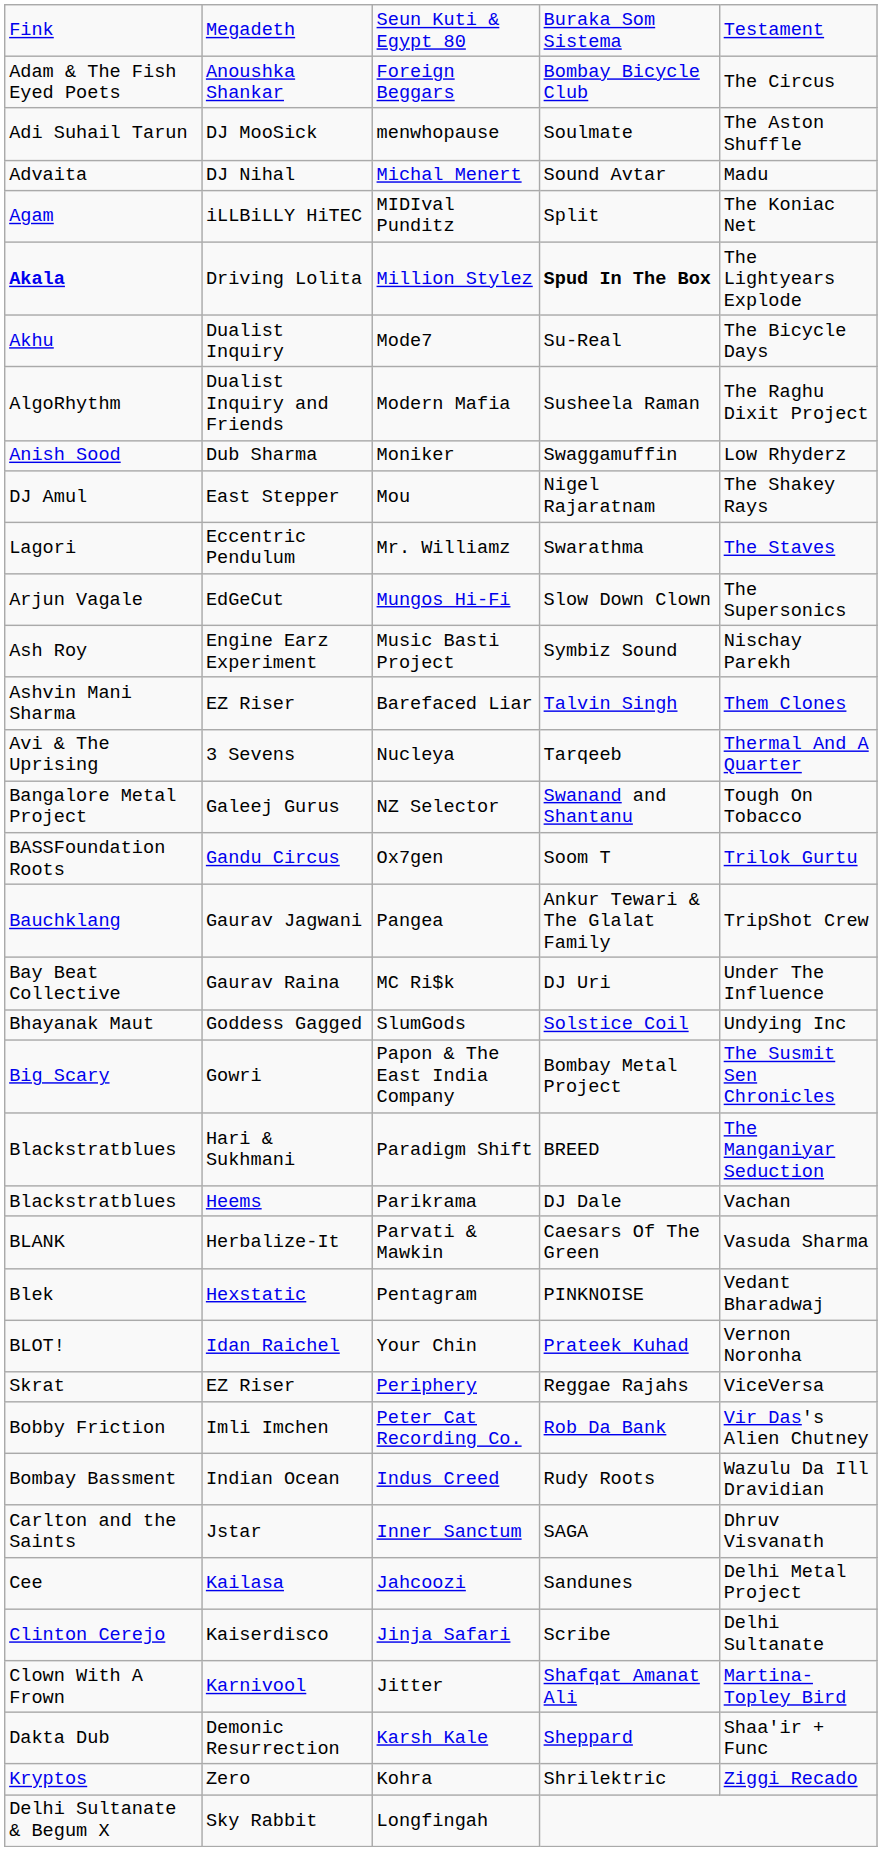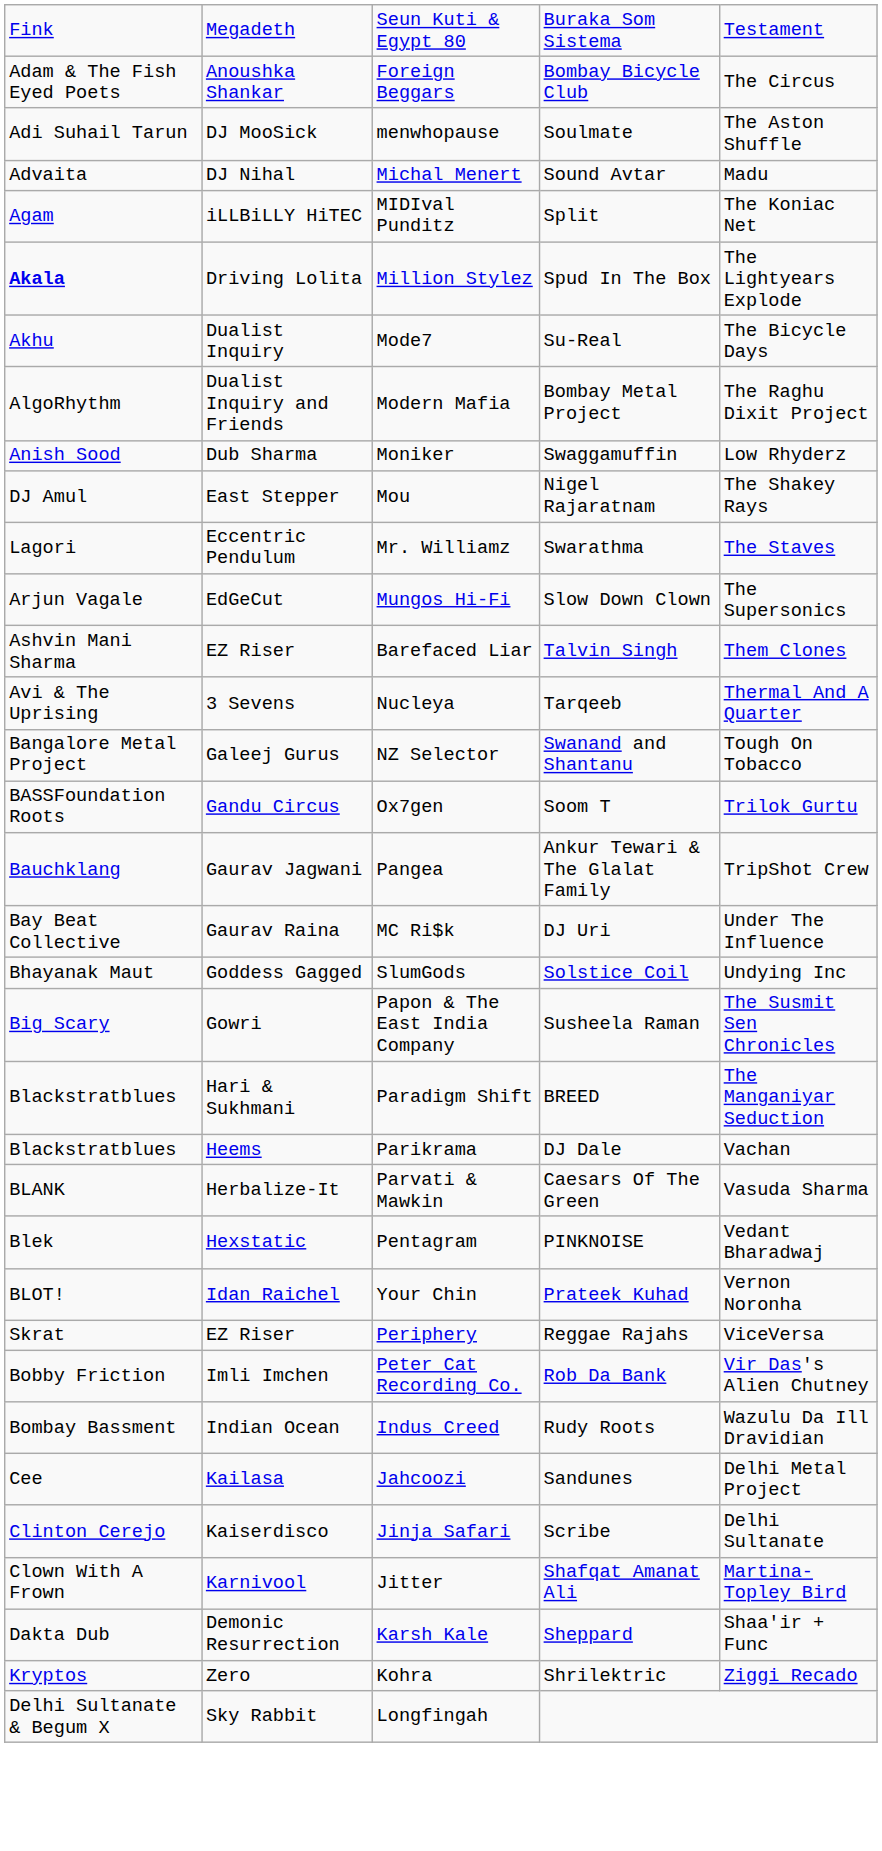 <table class="wikitable mw-collapsible mw-collapsed">
 <tr>
 <td><a href='#'>Fink</a></td>
 <td><a href='#'>Megadeth</a></td>
 <td><a href='#'>Seun Kuti & Egypt 80</a></td>
 <td><a href='#'>Buraka Som Sistema</a></td>
 <td><a href='#'>Testament</a></td>
 </tr>
 <tr>
 <td>Adam & The Fish Eyed Poets</td>
 <td><a href='#'>Anoushka Shankar</a></td>
 <td><a href='#'>Foreign Beggars</a></td>
 <td><a href='#'>Bombay Bicycle Club</a></td>
 <td>The Circus</td>
 </tr>
 <tr>
 <td>Adi Suhail Tarun</td>
 <td>DJ MooSick</td>
 <td>menwhopause</td>
 <td>Soulmate</td>
 <td>The Aston Shuffle</td>
 </tr>
 <tr>
 <td>Advaita</td>
 <td>DJ Nihal</td>
 <td><a href='#'>Michal Menert</a></td>
 <td>Sound Avtar</td>
 <td>Madu</td>
 </tr>
 <tr>
 <td><a href='#'>Agam</a></td>
 <td>iLLBiLLY HiTEC</td>
 <td>MIDIval Punditz</td>
 <td>Split</td>
 <td>The Koniac Net</td>
 </tr>
 <tr>
 <td><strong><a href='#'>Akala</a></strong></td>
 <td>Driving Lolita</td>
 <td><a href='#'>Million Stylez</a></td>
-<td><strong>Spud In The Box</strong></td>
+<td>Spud In The Box</td>
 <td>The Lightyears Explode</td>
 </tr>
 <tr>
 <td><a href='#'>Akhu</a></td>
 <td>Dualist Inquiry</td>
 <td>Mode7</td>
 <td>Su-Real</td>
 <td>The Bicycle Days</td>
 </tr>
 <tr>
 <td>AlgoRhythm</td>
 <td>Dualist Inquiry and Friends</td>
 <td>Modern Mafia</td>
-<td>Susheela Raman</td>
+<td>Bombay Metal Project</td>
 <td>The Raghu Dixit Project</td>
 </tr>
 <tr>
 <td><a href='#'>Anish Sood</a></td>
 <td>Dub Sharma</td>
 <td>Moniker</td>
 <td>Swaggamuffin</td>
 <td>Low Rhyderz</td>
 </tr>
 <tr>
 <td>DJ Amul</td>
 <td>East Stepper</td>
 <td>Mou</td>
 <td>Nigel Rajaratnam</td>
 <td>The Shakey Rays</td>
 </tr>
 <tr>
 <td>Lagori</td>
 <td>Eccentric Pendulum</td>
 <td>Mr. Williamz</td>
 <td>Swarathma</td>
 <td><a href='#'>The Staves</a></td>
 </tr>
 <tr>
 <td>Arjun Vagale</td>
 <td>EdGeCut</td>
 <td><a href='#'>Mungos Hi-Fi</a></td>
 <td>Slow Down Clown</td>
 <td>The Supersonics</td>
-</tr>
-<tr>
-<td>Ash Roy</td>
-<td>Engine Earz Experiment</td>
-<td>Music Basti Project</td>
-<td>Symbiz Sound</td>
-<td>Nischay Parekh</td>
 </tr>
 <tr>
 <td>Ashvin Mani Sharma</td>
 <td>EZ Riser</td>
 <td>Barefaced Liar</td>
 <td><a href='#'>Talvin Singh</a></td>
 <td><a href='#'>Them Clones</a></td>
 </tr>
 <tr>
 <td>Avi & The Uprising</td>
 <td>3 Sevens</td>
 <td>Nucleya</td>
 <td>Tarqeeb</td>
 <td><a href='#'>Thermal And A Quarter</a></td>
 </tr>
 <tr>
 <td>Bangalore Metal Project</td>
 <td>Galeej Gurus</td>
 <td>NZ Selector</td>
 <td><a href='#'>Swanand</a> and <a href='#'>Shantanu</a></td>
 <td>Tough On Tobacco</td>
 </tr>
 <tr>
 <td>BASSFoundation Roots</td>
 <td><a href='#'>Gandu Circus</a></td>
 <td>Ox7gen</td>
 <td>Soom T</td>
 <td><a href='#'>Trilok Gurtu</a></td>
 </tr>
 <tr>
 <td><a href='#'>Bauchklang</a></td>
 <td>Gaurav Jagwani</td>
 <td>Pangea</td>
 <td>Ankur Tewari & The Glalat Family</td>
 <td>TripShot Crew</td>
 </tr>
 <tr>
 <td>Bay Beat Collective</td>
 <td>Gaurav Raina</td>
 <td>MC Ri$k</td>
 <td>DJ Uri</td>
 <td>Under The Influence</td>
 </tr>
 <tr>
 <td>Bhayanak Maut</td>
 <td>Goddess Gagged</td>
 <td>SlumGods</td>
 <td><a href='#'>Solstice Coil</a></td>
 <td>Undying Inc</td>
 </tr>
 <tr>
 <td><a href='#'>Big Scary</a></td>
 <td>Gowri</td>
 <td>Papon & The East India Company</td>
-<td>Bombay Metal Project</td>
+<td>Susheela Raman</td>
 <td><a href='#'>The Susmit Sen Chronicles</a></td>
 </tr>
 <tr>
 <td>Blackstratblues</td>
 <td>Hari & Sukhmani</td>
 <td>Paradigm Shift</td>
 <td>BREED</td>
 <td><a href='#'>The Manganiyar Seduction</a></td>
 </tr>
 <tr>
 <td>Blackstratblues</td>
 <td><a href='#'>Heems</a></td>
 <td>Parikrama</td>
 <td>DJ Dale</td>
 <td>Vachan</td>
 </tr>
 <tr>
 <td>BLANK</td>
 <td>Herbalize-It</td>
 <td>Parvati & Mawkin</td>
 <td>Caesars Of The Green</td>
 <td>Vasuda Sharma</td>
 </tr>
 <tr>
 <td>Blek</td>
 <td><a href='#'>Hexstatic</a></td>
 <td>Pentagram</td>
 <td>PINKNOISE</td>
 <td>Vedant Bharadwaj</td>
 </tr>
 <tr>
 <td>BLOT!</td>
 <td><a href='#'>Idan Raichel</a></td>
 <td>Your Chin</td>
 <td><a href='#'>Prateek Kuhad</a></td>
 <td>Vernon Noronha</td>
 </tr>
 <tr>
 <td>Skrat</td>
 <td>EZ Riser</td>
 <td><a href='#'>Periphery</a></td>
 <td>Reggae Rajahs</td>
 <td>ViceVersa</td>
 </tr>
 <tr>
 <td>Bobby Friction</td>
 <td>Imli Imchen</td>
 <td><a href='#'>Peter Cat Recording Co.</a></td>
 <td><a href='#'>Rob Da Bank</a></td>
 <td><a href='#'>Vir Das</a>'s Alien Chutney</td>
 </tr>
 <tr>
 <td>Bombay Bassment</td>
 <td>Indian Ocean</td>
 <td><a href='#'>Indus Creed</a></td>
 <td>Rudy Roots</td>
 <td>Wazulu Da Ill Dravidian</td>
 </tr>
 <tr>
-<td>Carlton and the Saints</td>
-<td>Jstar</td>
-<td><a href='#'>Inner Sanctum</a></td>
-<td>SAGA</td>
-<td>Dhruv Visvanath</td>
-</tr>
-<tr>
 <td>Cee</td>
 <td><a href='#'>Kailasa</a></td>
 <td><a href='#'>Jahcoozi</a></td>
 <td>Sandunes</td>
 <td>Delhi Metal Project</td>
 </tr>
 <tr>
 <td><a href='#'>Clinton Cerejo</a></td>
 <td>Kaiserdisco</td>
 <td><a href='#'>Jinja Safari</a></td>
 <td>Scribe</td>
 <td>Delhi Sultanate</td>
 </tr>
 <tr>
 <td>Clown With A Frown</td>
 <td><a href='#'>Karnivool</a></td>
 <td>Jitter</td>
 <td><a href='#'>Shafqat Amanat Ali</a></td>
 <td><a href='#'>Martina-Topley Bird</a></td>
 </tr>
 <tr>
 <td>Dakta Dub</td>
 <td>Demonic Resurrection</td>
 <td><a href='#'>Karsh Kale</a></td>
 <td><a href='#'>Sheppard</a></td>
 <td>Shaa'ir + Func</td>
 </tr>
 <tr>
 <td><a href='#'>Kryptos</a></td>
 <td>Zero</td>
 <td>Kohra</td>
 <td>Shrilektric</td>
 <td><a href='#'>Ziggi Recado</a></td>
 </tr>
 <tr>
 <td>Delhi Sultanate & Begum X</td>
 <td>Sky Rabbit</td>
 <td>Longfingah</td>
 <td colspan="2"></td>
 </tr>
 </table>
